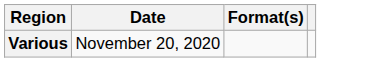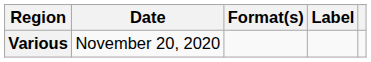 <table class="wikitable plainrowheaders">
 <tr>
 <th scope="col">Region</th>
 <th scope="col">Date</th>
 <th scope="col">Format(s)</th>
+<th scope="col">Label</th>
 <th scope="col"></th>
 </tr>
 <tr>
 <th scope="row">Various</th>
 <td>November 20, 2020</td>
 <td></td>
 <td></td>
+<td></td>
 </tr>
 </table>
